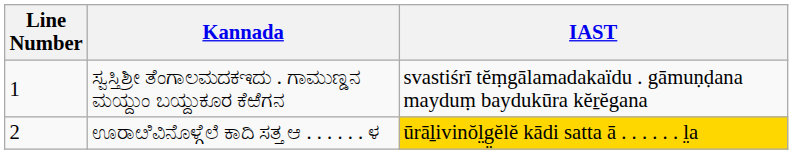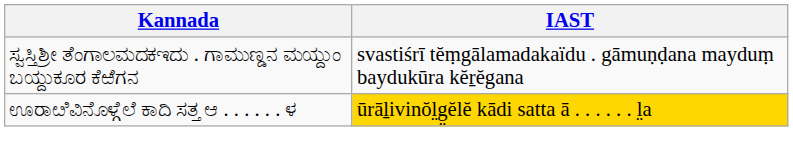 <table class="wikitable">
 <tr>
-<th>Line<br>Number</th>
 <th><a href='#'>Kannada</a></th>
 <th><a href='#'>IAST</a></th>
 </tr>
 <tr>
-<td>1</td>
 <td>ಸ್ವಸ್ತಿಶ್ರೀ ತೆಂಗಾಲಮದಕಇದು . ಗಾಮುಣ್ಡನ ಮಯ್ದುಂ ಬಯ್ದುಕೂರ ಕೆಱೆಗನ</td>
 <td>svastiśrī tĕṃgālamadakaïdu . gāmuṇḍana mayduṃ baydukūra kĕṟĕgana</td>
 </tr>
 <tr>
-<td>2</td>
 <td>ಊರಾೞಿವಿನೊಳ್ಗೆಲೆ ಕಾದಿ ಸತ್ತ ಆ . . . . . . ಳ</td>
 <td style="background: gold;">ūrāḻivinŏl̤g̤ĕlĕ kādi satta ā . . . . . . l̤a</td>
 </tr>
 </table>
